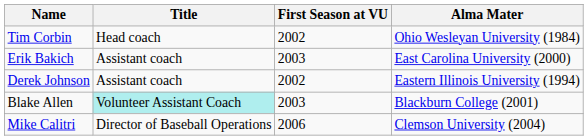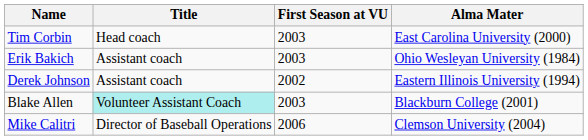 <table class="wikitable">
 <tr>
 <th>Name</th>
 <th>Title</th>
 <th>First Season at VU</th>
 <th>Alma Mater</th>
 </tr>
 <tr>
 <td><a href='#'>Tim Corbin</a></td>
 <td>Head coach</td>
-<td>2002</td>
-<td><a href='#'>Ohio Wesleyan University</a> (1984)</td>
+<td>2003</td>
+<td><a href='#'>East Carolina University</a> (2000)</td>
 </tr>
 <tr>
 <td><a href='#'>Erik Bakich</a></td>
 <td>Assistant coach</td>
 <td>2003</td>
-<td><a href='#'>East Carolina University</a> (2000)</td>
+<td><a href='#'>Ohio Wesleyan University</a> (1984)</td>
 </tr>
 <tr>
 <td><a href='#'>Derek Johnson</a></td>
 <td>Assistant coach</td>
 <td>2002</td>
 <td><a href='#'>Eastern Illinois University</a> (1994)</td>
 </tr>
 <tr>
 <td>Blake Allen</td>
 <td style="background: paleturquoise;">Volunteer Assistant Coach</td>
 <td>2003</td>
 <td><a href='#'>Blackburn College</a> (2001)</td>
 </tr>
 <tr>
 <td><a href='#'>Mike Calitri</a></td>
 <td>Director of Baseball Operations</td>
 <td>2006</td>
 <td><a href='#'>Clemson University</a> (2004)</td>
 </tr>
 </table>
